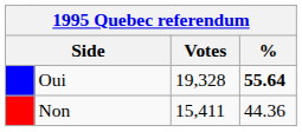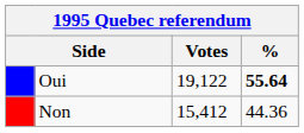 <table class="wikitable" style="font-size: 95%; clear:both">
 <tr style="background-color:#E9E9E9">
 <th colspan=4><a href='#'>1995 Quebec referendum</a></th>
 </tr>
 <tr style="background-color:#E9E9E9">
 <th colspan=2 style="width: 130px">Side</th>
 <th style="width: 50px">Votes</th>
 <th style="width: 40px">%</th>
 </tr>
 <tr>
 <td bgcolor="blue"></td>
 <td>Oui</td>
-<td>19,328</td>
+<td>19,122</td>
 <td><strong>55.64</strong></td>
 </tr>
 <tr>
 <td bgcolor="red"></td>
 <td>Non</td>
-<td>15,411</td>
+<td>15,412</td>
 <td>44.36</td>
 </tr>
 <tr>
 </tr>
 </table>
